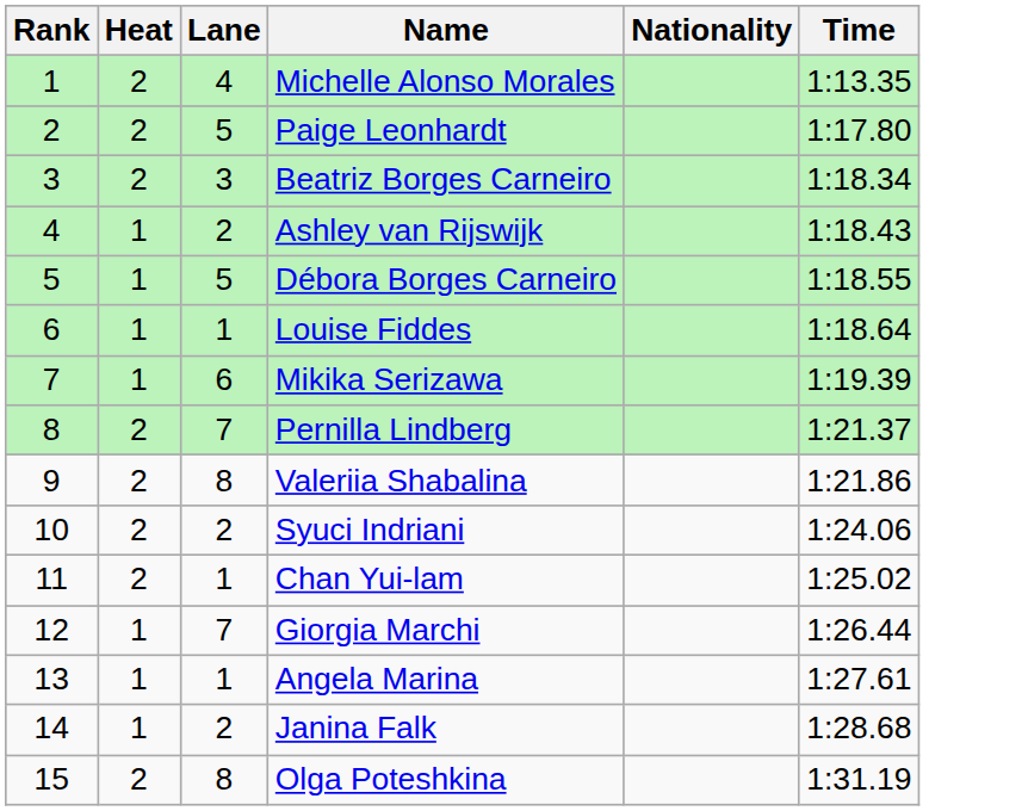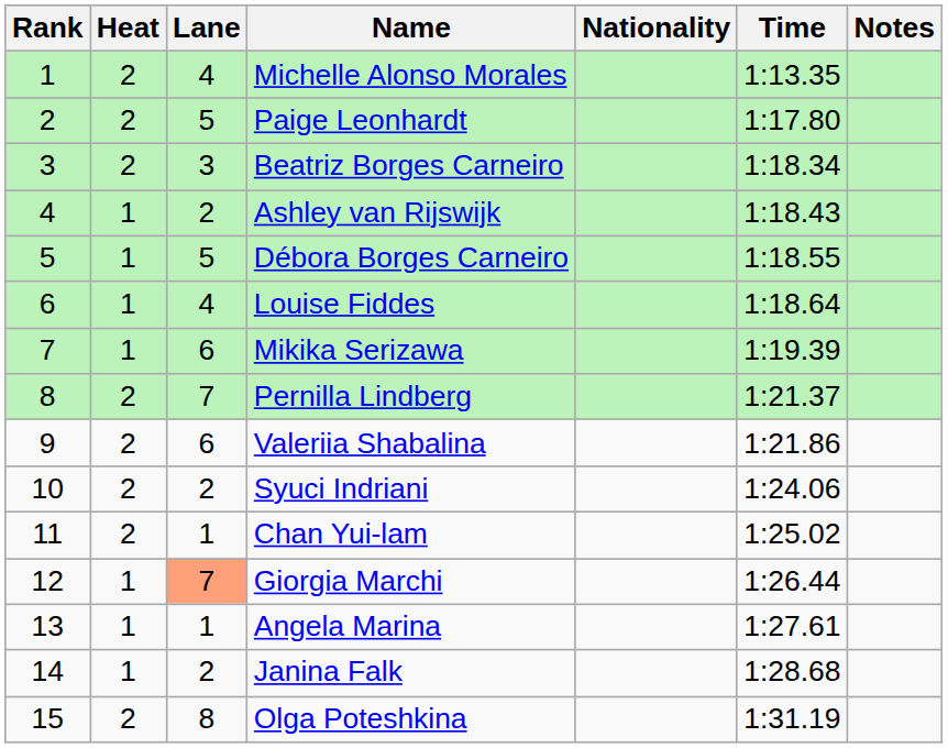 <table class="wikitable sortable" style="text-align:center">
 <tr>
 <th>Rank</th>
 <th>Heat</th>
 <th>Lane</th>
 <th>Name</th>
 <th>Nationality</th>
 <th>Time</th>
+<th>Notes</th>
 </tr>
 <tr bgcolor=bbf3bb>
 <td>1</td>
 <td>2</td>
 <td>4</td>
 <td align=left><a href='#'>Michelle Alonso Morales</a></td>
 <td align=left></td>
 <td>1:13.35</td>
+<td></td>
 </tr>
 <tr bgcolor=bbf3bb>
 <td>2</td>
 <td>2</td>
 <td>5</td>
 <td align=left><a href='#'>Paige Leonhardt</a></td>
 <td align=left></td>
 <td>1:17.80</td>
+<td></td>
 </tr>
 <tr bgcolor=bbf3bb>
 <td>3</td>
 <td>2</td>
 <td>3</td>
 <td align=left><a href='#'>Beatriz Borges Carneiro</a></td>
 <td align=left></td>
 <td>1:18.34</td>
+<td></td>
 </tr>
 <tr bgcolor=bbf3bb>
 <td>4</td>
 <td>1</td>
 <td>2</td>
 <td align=left><a href='#'>Ashley van Rijswijk</a></td>
 <td align=left></td>
 <td>1:18.43</td>
+<td></td>
 </tr>
 <tr bgcolor=bbf3bb>
 <td>5</td>
 <td>1</td>
 <td>5</td>
 <td align=left><a href='#'>Débora Borges Carneiro</a></td>
 <td align=left></td>
 <td>1:18.55</td>
+<td></td>
 </tr>
 <tr bgcolor=bbf3bb>
 <td>6</td>
 <td>1</td>
-<td>1</td>
+<td>4</td>
 <td align=left><a href='#'>Louise Fiddes</a></td>
 <td align=left></td>
 <td>1:18.64</td>
+<td></td>
 </tr>
 <tr bgcolor=bbf3bb>
 <td>7</td>
 <td>1</td>
 <td>6</td>
 <td align=left><a href='#'>Mikika Serizawa</a></td>
 <td align=left></td>
 <td>1:19.39</td>
+<td></td>
 </tr>
 <tr bgcolor=bbf3bb>
 <td>8</td>
 <td>2</td>
 <td>7</td>
 <td align=left><a href='#'>Pernilla Lindberg</a></td>
 <td align=left></td>
 <td>1:21.37</td>
+<td></td>
 </tr>
 <tr>
 <td>9</td>
 <td>2</td>
-<td>8</td>
+<td>6</td>
 <td align=left><a href='#'>Valeriia Shabalina</a></td>
 <td align=left></td>
 <td>1:21.86</td>
+<td></td>
 </tr>
 <tr>
 <td>10</td>
 <td>2</td>
 <td>2</td>
 <td align=left><a href='#'>Syuci Indriani</a></td>
 <td align=left></td>
 <td>1:24.06</td>
+<td></td>
 </tr>
 <tr>
 <td>11</td>
 <td>2</td>
 <td>1</td>
 <td align=left><a href='#'>Chan Yui-lam</a></td>
 <td align=left></td>
 <td>1:25.02</td>
+<td></td>
 </tr>
 <tr>
 <td>12</td>
 <td>1</td>
-<td>7</td>
+<td style="background: lightsalmon;">7</td>
 <td align=left><a href='#'>Giorgia Marchi</a></td>
 <td align=left></td>
 <td>1:26.44</td>
+<td></td>
 </tr>
 <tr>
 <td>13</td>
 <td>1</td>
 <td>1</td>
 <td align=left><a href='#'>Angela Marina</a></td>
 <td align=left></td>
 <td>1:27.61</td>
+<td></td>
 </tr>
 <tr>
 <td>14</td>
 <td>1</td>
 <td>2</td>
 <td align=left><a href='#'>Janina Falk</a></td>
 <td align=left></td>
 <td>1:28.68</td>
+<td></td>
 </tr>
 <tr>
 <td>15</td>
 <td>2</td>
 <td>8</td>
 <td align=left><a href='#'>Olga Poteshkina</a></td>
 <td align=left></td>
 <td>1:31.19</td>
+<td></td>
 </tr>
 </table>
